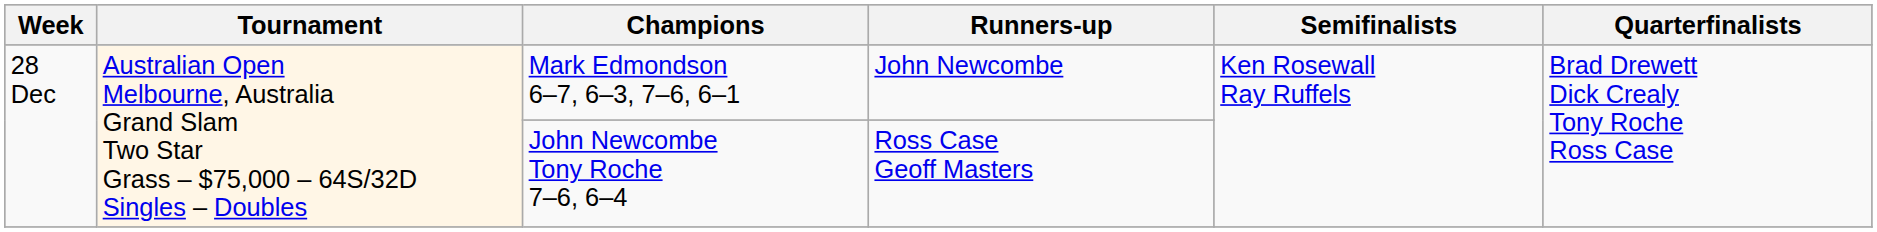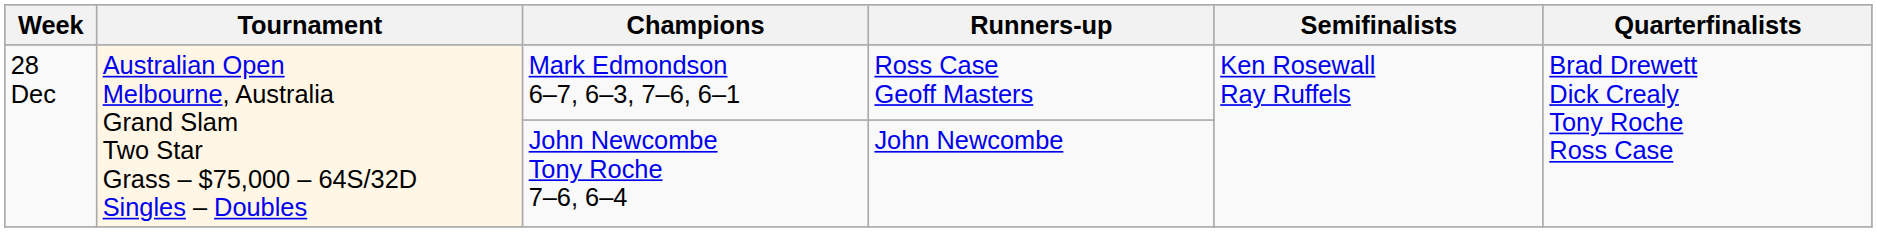 <table class=wikitable style=font-size:95%>
 <tr>
 <th style="width:48px;">Week</th>
 <th style="width:248px;">Tournament</th>
 <th style="width:200px;">Champions</th>
 <th style="width:200px;">Runners-up</th>
 <th style="width:190px;">Semifinalists</th>
 <th style="width:190px;">Quarterfinalists</th>
 </tr>
 <tr valign=top>
 <td rowspan=2>28 Dec</td>
 <td style="background:#FFF6E6 ;" rowspan="2"><a href='#'>Australian Open</a><br> <a href='#'>Melbourne</a>, Australia <br> Grand Slam <br> Two Star <br> Grass – $75,000 – 64S/32D <br> <a href='#'>Singles</a> – <a href='#'>Doubles</a></td>
 <td> <a href='#'>Mark Edmondson</a> <br> 6–7, 6–3, 7–6, 6–1</td>
-<td> <a href='#'>John Newcombe</a></td>
+<td> <a href='#'>Ross Case</a> <br>  <a href='#'>Geoff Masters</a></td>
 <td rowspan=2> <a href='#'>Ken Rosewall</a> <br>  <a href='#'>Ray Ruffels</a></td>
 <td rowspan=2> <a href='#'>Brad Drewett</a> <br>  <a href='#'>Dick Crealy</a> <br>  <a href='#'>Tony Roche</a> <br>  <a href='#'>Ross Case</a></td>
 </tr>
 <tr valign=top>
 <td> <a href='#'>John Newcombe</a> <br>  <a href='#'>Tony Roche</a> <br> 7–6, 6–4</td>
-<td> <a href='#'>Ross Case</a> <br>  <a href='#'>Geoff Masters</a></td>
+<td> <a href='#'>John Newcombe</a></td>
 </tr>
 </table>
